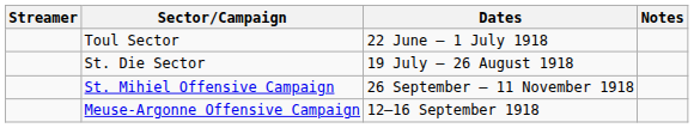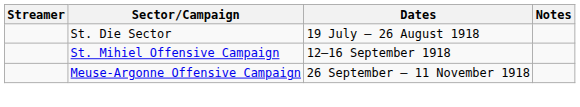 <table class="wikitable">
 <tr style="background:#efefef;">
 <th>Streamer</th>
 <th>Sector/Campaign</th>
 <th>Dates</th>
 <th>Notes</th>
-</tr>
-<tr>
-<td></td>
-<td>Toul Sector</td>
-<td>22 June – 1 July 1918</td>
-<td></td>
 </tr>
 <tr>
 <td></td>
 <td>St. Die Sector</td>
 <td>19 July – 26 August 1918</td>
 <td></td>
 </tr>
 <tr>
 <td></td>
 <td><a href='#'>St. Mihiel Offensive Campaign</a></td>
-<td>26 September – 11 November 1918</td>
+<td>12–16 September 1918</td>
 <td></td>
 </tr>
 <tr>
 <td></td>
 <td><a href='#'>Meuse-Argonne Offensive Campaign</a></td>
-<td>12–16 September 1918</td>
+<td>26 September – 11 November 1918</td>
 <td></td>
 </tr>
 </table>
